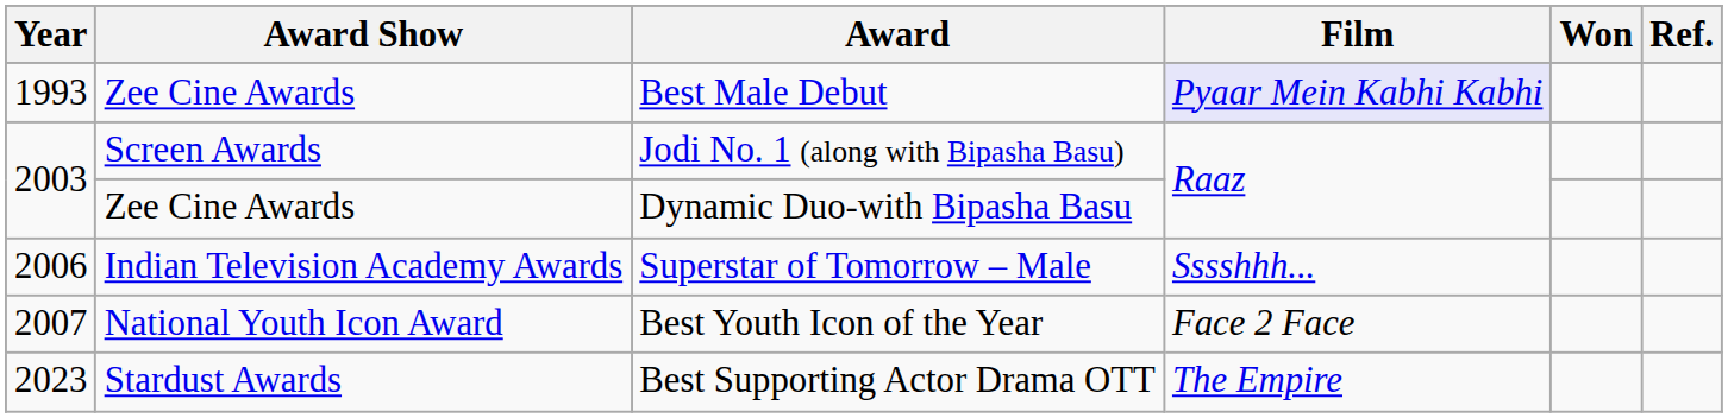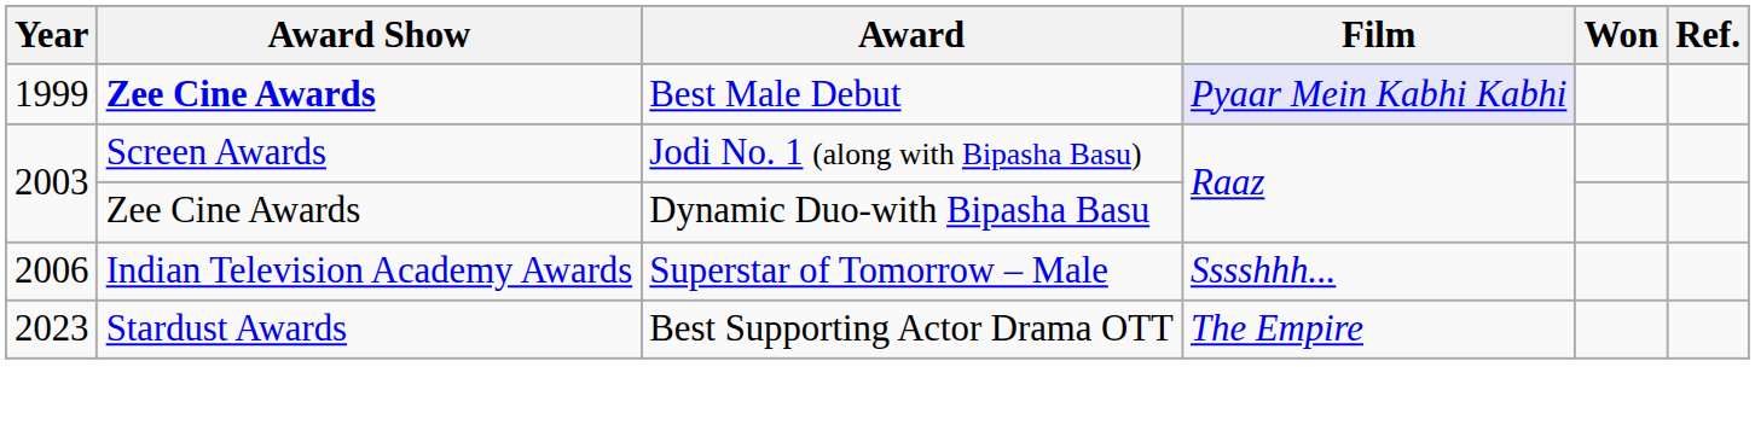 <table class="wikitable sortable">
 <tr>
 <th>Year</th>
 <th>Award Show</th>
 <th>Award</th>
 <th>Film</th>
 <th>Won</th>
 <th>Ref.</th>
 </tr>
 <tr>
-<td>1993</td>
-<td><a href='#'>Zee Cine Awards</a></td>
+<td>1999</td>
+<td><strong><a href='#'>Zee Cine Awards</a></strong></td>
 <td><a href='#'>Best Male Debut</a></td>
 <td style="background: lavender;"><em><a href='#'>Pyaar Mein Kabhi Kabhi</a></em></td>
 <td></td>
 <td></td>
 </tr>
 <tr>
 <td rowspan="2">2003</td>
 <td><a href='#'>Screen Awards</a></td>
 <td><a href='#'>Jodi No. 1</a> <small>(along with <a href='#'>Bipasha Basu</a>)</small></td>
 <td rowspan="2"><em><a href='#'>Raaz</a></em></td>
 <td></td>
 <td></td>
 </tr>
 <tr>
 <td>Zee Cine Awards</td>
 <td>Dynamic Duo-with <a href='#'>Bipasha Basu</a></td>
 <td></td>
 <td></td>
 </tr>
 <tr>
 <td>2006</td>
 <td><a href='#'>Indian Television Academy Awards</a></td>
 <td><a href='#'>Superstar of Tomorrow – Male</a></td>
 <td><em><a href='#'>Sssshhh...</a></em></td>
 <td></td>
 <td></td>
 </tr>
 <tr>
-<td>2007</td>
-<td><a href='#'>National Youth Icon Award</a></td>
-<td>Best Youth Icon of the Year</td>
-<td><em>Face 2 Face</em></td>
-<td></td>
-<td></td>
-</tr>
-<tr>
 <td>2023</td>
 <td><a href='#'>Stardust Awards</a></td>
 <td>Best Supporting Actor Drama OTT</td>
 <td><em><a href='#'>The Empire</a></em></td>
 <td></td>
 <td></td>
 </tr>
 </table>
